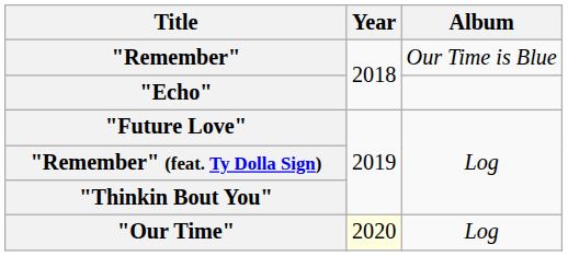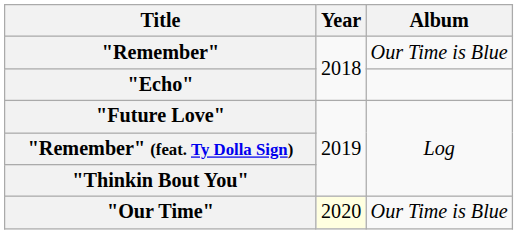 <table class="wikitable plainrowheaders" style="text-align:center;">
 <tr>
 <th scope="col" rowspan="1" style="width:15em;">Title</th>
 <th scope="col" rowspan="1">Year</th>
 <th scope="col" rowspan="1">Album</th>
 </tr>
 <tr>
 <th scope="row">"Remember"</th>
 <td rowspan="2">2018</td>
 <td><em>Our Time is Blue</em></td>
 </tr>
 <tr>
 <th scope="row">"Echo"</th>
 <td></td>
 </tr>
 <tr>
 <th scope="row">"Future Love"</th>
 <td rowspan="3">2019</td>
 <td rowspan="3"><em>Log</em></td>
 </tr>
 <tr>
 <th scope="row">"Remember" <small>(feat. <a href='#'>Ty Dolla Sign</a>)</small></th>
 </tr>
 <tr>
 <th scope="row">"Thinkin Bout You"</th>
 </tr>
 <tr>
 <th scope="row">"Our Time"</th>
 <td style="background: lightyellow;">2020</td>
-<td><em>Log</em></td>
+<td><em>Our Time is Blue</em></td>
 </tr>
 </table>
